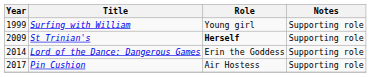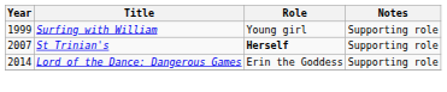 <table class="wikitable">
 <tr>
 <th>Year</th>
 <th>Title</th>
 <th>Role</th>
 <th class="unsortable">Notes</th>
 </tr>
 <tr>
 <td>1999</td>
 <td><em><a href='#'>Surfing with William</a></em></td>
 <td>Young girl</td>
 <td>Supporting role</td>
 </tr>
 <tr>
-<td>2009</td>
+<td>2007</td>
 <td><em><a href='#'>St Trinian's</a> </em></td>
 <td><strong>Herself</strong></td>
 <td>Supporting role</td>
 </tr>
 <tr>
 <td>2014</td>
 <td><em><a href='#'>Lord of the Dance: Dangerous Games</a></em></td>
 <td>Erin the Goddess</td>
 <td>Supporting role</td>
 </tr>
 <tr>
-<td>2017</td>
-<td><em><a href='#'>Pin Cushion</a> </em></td>
-<td>Air Hostess</td>
-<td>Supporting role</td>
-</tr>
-<tr>
 </tr>
 </table>
